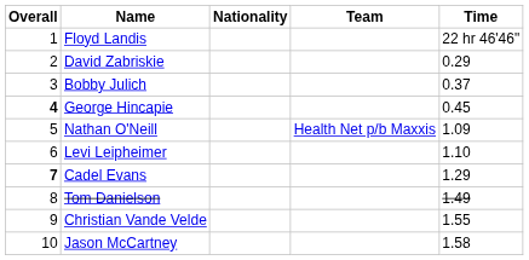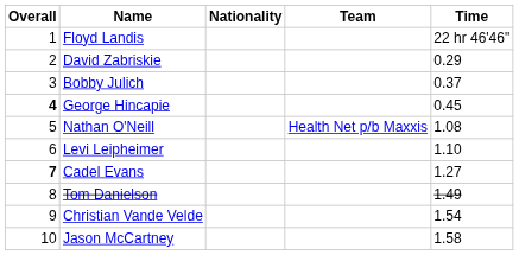 <table style="border-collapse: collapse; border-color: #c0c0c0;" border="1" cellpadding="3">
 <tr>
 <th>Overall</th>
 <th>Name</th>
 <th>Nationality</th>
 <th>Team</th>
 <th>Time</th>
 </tr>
 <tr -->
 <td align="right">1</td>
 <td><a href='#'>Floyd Landis</a></td>
 <td></td>
 <td></td>
 <td>22 hr 46'46"</td>
 </tr>
 <tr -->
 <td align="right">2</td>
 <td><a href='#'>David Zabriskie</a></td>
 <td></td>
 <td></td>
 <td>0.29</td>
 </tr>
 <tr -->
 <td align="right">3</td>
 <td><a href='#'>Bobby Julich</a></td>
 <td></td>
 <td></td>
 <td>0.37</td>
 </tr>
 <tr -->
 <td align="right"><strong>4</strong></td>
 <td><a href='#'>George Hincapie</a></td>
 <td></td>
 <td></td>
 <td>0.45</td>
 </tr>
 <tr -->
 <td align="right">5</td>
 <td><a href='#'>Nathan O'Neill</a></td>
 <td></td>
 <td><a href='#'>Health Net p/b Maxxis</a></td>
-<td>1.09</td>
+<td>1.08</td>
 </tr>
 <tr -->
 <td align="right">6</td>
 <td><a href='#'>Levi Leipheimer</a></td>
 <td></td>
 <td></td>
 <td>1.10</td>
 </tr>
 <tr -->
 <td align="right"><strong>7</strong></td>
 <td><a href='#'>Cadel Evans</a></td>
 <td></td>
 <td></td>
-<td>1.29</td>
+<td>1.27</td>
 </tr>
 <tr -->
 <td align="right">8</td>
 <td><del><a href='#'>Tom Danielson</a></del></td>
 <td><del></del></td>
 <td><del></del></td>
 <td><del>1.49</del></td>
 </tr>
 <tr -->
 <td align="right">9</td>
 <td><a href='#'>Christian Vande Velde</a></td>
 <td></td>
 <td></td>
-<td>1.55</td>
+<td>1.54</td>
 </tr>
 <tr -->
 <td align="right">10</td>
 <td><a href='#'>Jason McCartney</a></td>
 <td></td>
 <td></td>
 <td>1.58</td>
 </tr>
 </table>
